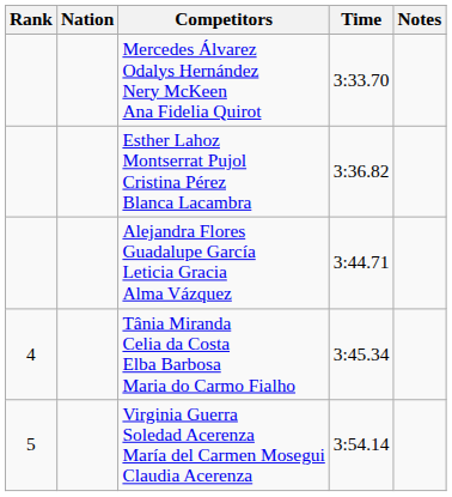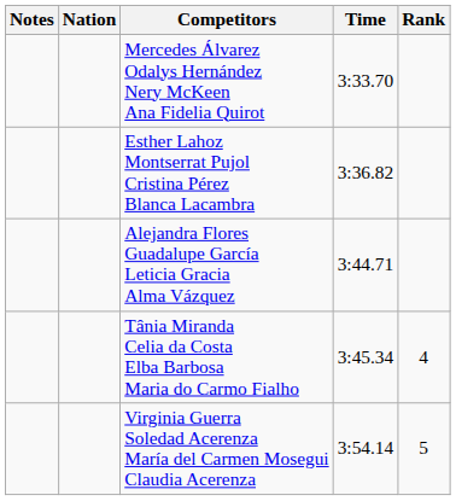 <table class="wikitable sortable" style="text-align:center">
 <tr>
-<th>Rank</th>
+<th>Notes</th>
 <th>Nation</th>
 <th>Competitors</th>
 <th>Time</th>
-<th>Notes</th>
+<th>Rank</th>
 </tr>
 <tr>
-<td align=center></td>
+<td></td>
 <td align=left></td>
 <td align=left><a href='#'>Mercedes Álvarez</a><br><a href='#'>Odalys Hernández</a><br><a href='#'>Nery McKeen</a><br><a href='#'>Ana Fidelia Quirot</a></td>
 <td>3:33.70</td>
-<td></td>
+<td align=center></td>
 </tr>
 <tr>
-<td align=center></td>
+<td></td>
 <td align=left></td>
 <td align=left><a href='#'>Esther Lahoz</a><br><a href='#'>Montserrat Pujol</a><br><a href='#'>Cristina Pérez</a><br><a href='#'>Blanca Lacambra</a></td>
 <td>3:36.82</td>
-<td></td>
+<td align=center></td>
 </tr>
 <tr>
-<td align=center></td>
+<td></td>
 <td align=left></td>
 <td align=left><a href='#'>Alejandra Flores</a><br><a href='#'>Guadalupe García</a><br><a href='#'>Leticia Gracia</a><br><a href='#'>Alma Vázquez</a></td>
 <td>3:44.71</td>
-<td></td>
+<td align=center></td>
 </tr>
 <tr>
-<td align=center>4</td>
+<td></td>
 <td align=left></td>
 <td align=left><a href='#'>Tânia Miranda</a><br><a href='#'>Celia da Costa</a><br><a href='#'>Elba Barbosa</a><br><a href='#'>Maria do Carmo Fialho</a></td>
 <td>3:45.34</td>
-<td></td>
+<td align=center>4</td>
 </tr>
 <tr>
-<td align=center>5</td>
+<td></td>
 <td align=left></td>
 <td align=left><a href='#'>Virginia Guerra</a><br><a href='#'>Soledad Acerenza</a><br><a href='#'>María del Carmen Mosegui</a><br><a href='#'>Claudia Acerenza</a></td>
 <td>3:54.14</td>
-<td></td>
+<td align=center>5</td>
 </tr>
 </table>
